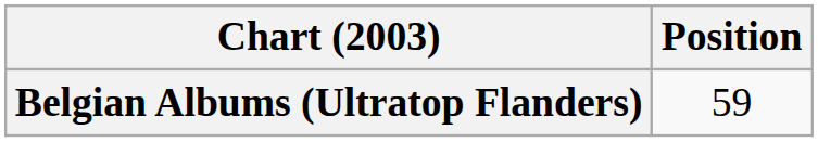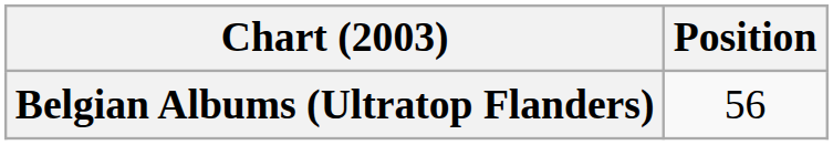 <table class="wikitable plainrowheaders" style="text-align:center">
 <tr>
 <th scope="col">Chart (2003)</th>
 <th scope="col">Position</th>
 </tr>
 <tr>
 <th scope="row">Belgian Albums (Ultratop Flanders)</th>
-<td>59</td>
+<td>56</td>
 </tr>
 </table>
